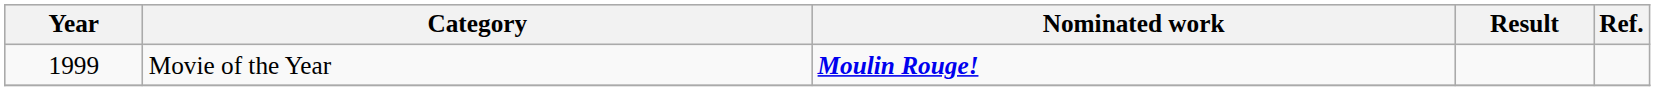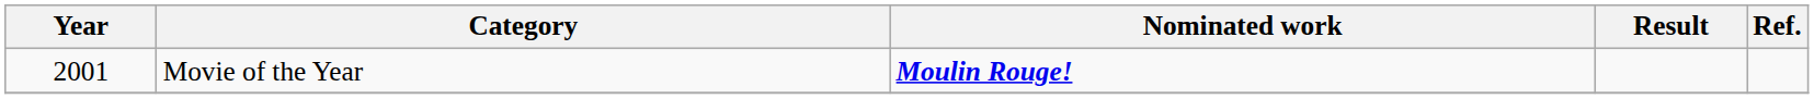 <table class=wikitable>
 <tr>
 <th scope="col" style="width:5em;">Year</th>
 <th scope="col" style="width:26em;">Category</th>
 <th scope="col" style="width:25em;">Nominated work</th>
 <th scope="col" style="width:5em;">Result</th>
 <th>Ref.</th>
 </tr>
 <tr>
-<td style="text-align:center;">1999</td>
+<td style="text-align:center;">2001</td>
 <td>Movie of the Year</td>
 <td><strong><em><a href='#'>Moulin Rouge!</a></em></strong></td>
 <td></td>
 <td></td>
 </tr>
 <tr>
 </tr>
 </table>
